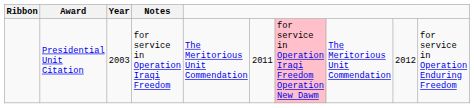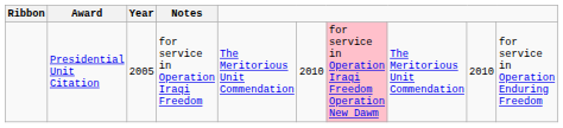 <table class="wikitable">
 <tr>
 <th>Ribbon</th>
 <th>Award</th>
 <th>Year</th>
 <th>Notes</th>
 </tr>
 <tr>
 <td></td>
 <td><a href='#'>Presidential Unit Citation</a></td>
-<td>2003</td>
+<td>2005</td>
 <td>for service in <a href='#'>Operation Iraqi Freedom</a></td>
 <td><a href='#'>The Meritorious Unit Commendation</a></td>
-<td>2011</td>
+<td>2010</td>
 <td style="background: pink;">for service in <a href='#'>Operation Iraqi Freedom Operation New Dawm</a></td>
 <td><a href='#'>The Meritorious Unit Commendation</a></td>
-<td>2012</td>
+<td>2010</td>
 <td>for service in <a href='#'>Operation Enduring Freedom</a></td>
 </tr>
 </table>
